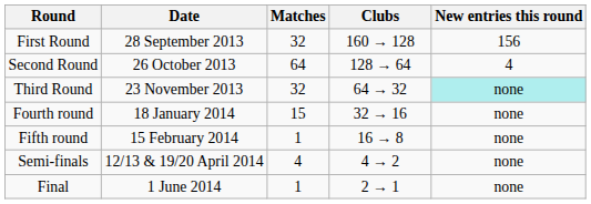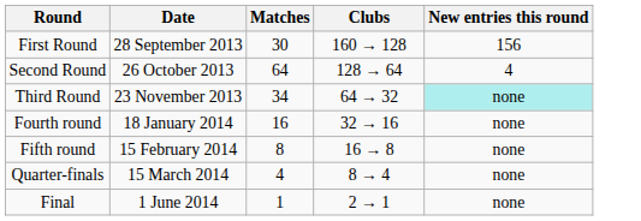 <table class="wikitable">
 <tr>
 <th>Round</th>
 <th>Date</th>
 <th>Matches</th>
 <th width=100>Clubs</th>
 <th>New entries this round</th>
 </tr>
 <tr align=center>
 <td>First Round</td>
 <td>28 September 2013</td>
-<td>32</td>
+<td>30</td>
 <td>160 → 128</td>
 <td>156</td>
 </tr>
 <tr align=center>
 <td>Second Round</td>
 <td>26 October 2013</td>
 <td>64</td>
 <td>128 → 64</td>
 <td>4</td>
 </tr>
 <tr align=center>
 <td>Third Round</td>
 <td>23 November 2013</td>
-<td>32</td>
+<td>34</td>
 <td>64 → 32</td>
 <td style="background: paleturquoise;">none</td>
 </tr>
 <tr align=center>
 <td>Fourth round</td>
 <td>18 January 2014</td>
-<td>15</td>
+<td>16</td>
 <td>32 → 16</td>
 <td>none</td>
 </tr>
 <tr align=center>
 <td>Fifth round</td>
 <td>15 February 2014</td>
-<td>1</td>
+<td>8</td>
 <td>16 → 8</td>
 <td>none</td>
 </tr>
 <tr align=center>
-<td>Semi-finals</td>
-<td>12/13 & 19/20 April 2014</td>
+<td>Quarter-finals</td>
+<td>15 March 2014</td>
 <td>4</td>
-<td>4 → 2</td>
+<td>8 → 4</td>
 <td>none</td>
 </tr>
 <tr align=center>
 <td>Final</td>
 <td>1 June 2014</td>
 <td>1</td>
 <td>2 → 1</td>
 <td>none</td>
 </tr>
 </table>
